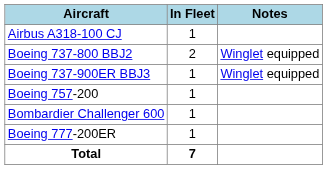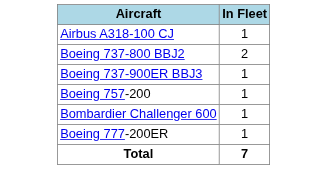 <table class="toccolours" border="1" cellpadding="3" style="margin:1em auto; border-collapse:collapse">
 <tr bgcolor=lightblue>
 <th>Aircraft</th>
 <th>In Fleet</th>
-<th>Notes</th>
 </tr>
 <tr>
 <td><a href='#'>Airbus A318-100 CJ</a></td>
 <td align=center>1</td>
-<td></td>
 </tr>
 <tr>
 <td><a href='#'>Boeing 737-800 BBJ2</a></td>
 <td align=center>2</td>
-<td><a href='#'>Winglet</a> equipped</td>
 </tr>
 <tr>
 <td><a href='#'>Boeing 737-900ER BBJ3</a></td>
 <td align=center>1</td>
-<td><a href='#'>Winglet</a> equipped</td>
 </tr>
 <tr>
 <td><a href='#'>Boeing 757</a>-200</td>
 <td align=center>1</td>
-<td></td>
 </tr>
 <tr>
 <td><a href='#'> Bombardier Challenger 600</a></td>
 <td align=center>1</td>
-<td></td>
 </tr>
 <tr>
 <td><a href='#'>Boeing 777</a>-200ER</td>
 <td align=center>1</td>
-<td></td>
 </tr>
 <tr>
 <td align=center><strong>Total</strong></td>
 <th>7</th>
-<td></td>
 </tr>
 </table>
